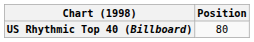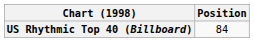 <table class="wikitable plainrowheaders" style="text-align:center">
 <tr>
 <th>Chart (1998)</th>
 <th>Position</th>
 </tr>
 <tr>
 <th scope="row">US Rhythmic Top 40 (<em>Billboard</em>)</th>
-<td>80</td>
+<td>84</td>
 </tr>
 </table>
